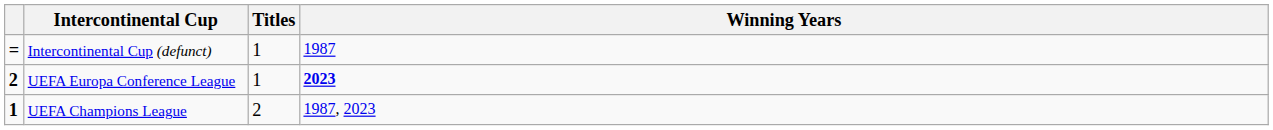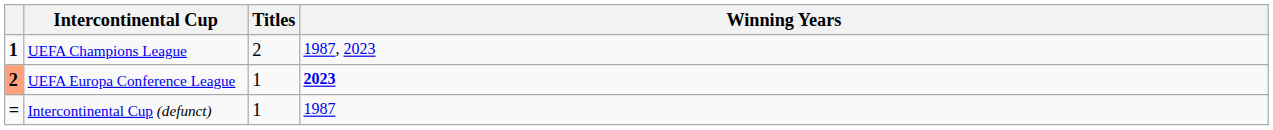 <table class="wikitable plainrowheaders sortable" style="text-align:left;font-size:95%">
 <tr>
 <th style="width:3px;"></th>
 <th style="width:180px;">Intercontinental Cup</th>
 <th style="width:5px;">Titles</th>
 <th style="width:800px;">Winning Years</th>
 </tr>
 <tr>
+<td style="font-weight:bold;">1</td>
+<td><small><a href='#'>UEFA Champions League</a></small></td>
+<td>2</td>
+<td style="font-size:88%"><a href='#'>1987</a>, <a href='#'>2023</a></td>
+</tr>
+<tr>
+<td style="background: lightsalmon; font-weight:bold;">2</td>
+<td><small><a href='#'>UEFA Europa Conference League</a></small></td>
+<td>1</td>
+<td style="font-size:88%"><strong><a href='#'>2023</a></strong></td>
+</tr>
+<tr>
 <td style="font-weight:bold;">=</td>
 <td><small><a href='#'>Intercontinental Cup</a> <em>(defunct)</em></small></td>
 <td>1</td>
 <td style="font-size:88%"><a href='#'>1987</a></td>
 </tr>
-<tr>
-<td style="font-weight:bold;">2</td>
-<td><small><a href='#'>UEFA Europa Conference League</a></small></td>
-<td>1</td>
-<td style="font-size:88%"><strong><a href='#'>2023</a></strong></td>
-</tr>
-<tr>
-<td style="font-weight:bold;">1</td>
-<td><small><a href='#'>UEFA Champions League</a></small></td>
-<td>2</td>
-<td style="font-size:88%"><a href='#'>1987</a>, <a href='#'>2023</a></td>
-</tr>
 </table>
